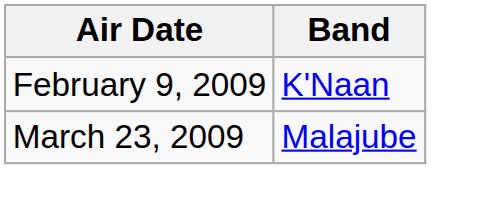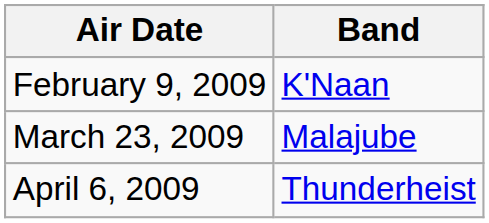 <table class="wikitable" border="1">
 <tr>
 <th>Air Date</th>
 <th>Band</th>
 </tr>
 <tr>
 <td>February 9, 2009</td>
 <td><a href='#'>K'Naan</a></td>
 </tr>
 <tr>
 <td>March 23, 2009</td>
 <td><a href='#'>Malajube</a></td>
 </tr>
+<tr>
+<td>April 6, 2009</td>
+<td><a href='#'>Thunderheist</a></td>
+</tr>
 </table>
